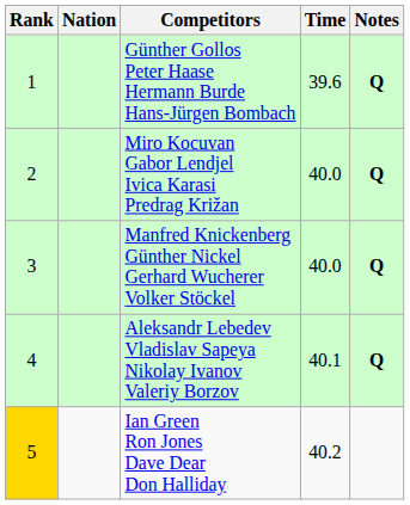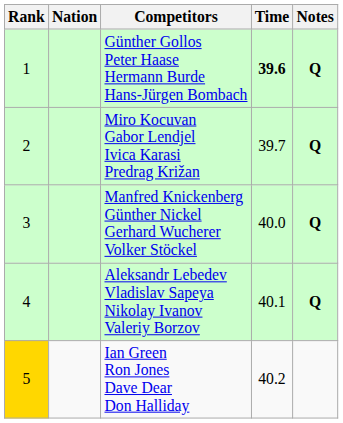 <table class="wikitable sortable" style="text-align:center">
 <tr>
 <th>Rank</th>
 <th>Nation</th>
 <th>Competitors</th>
 <th>Time</th>
 <th>Notes</th>
 </tr>
 <tr bgcolor=ccffcc>
 <td>1</td>
 <td align=left></td>
 <td align=left><a href='#'>Günther Gollos</a><br><a href='#'>Peter Haase</a><br><a href='#'>Hermann Burde</a><br><a href='#'>Hans-Jürgen Bombach</a></td>
-<td>39.6</td>
+<td><strong>39.6</strong></td>
 <td><strong>Q</strong></td>
 </tr>
 <tr bgcolor=ccffcc>
 <td>2</td>
 <td align=left></td>
 <td align=left><a href='#'>Miro Kocuvan</a><br><a href='#'>Gabor Lendjel</a><br><a href='#'>Ivica Karasi</a><br><a href='#'>Predrag Križan</a></td>
-<td>40.0</td>
+<td>39.7</td>
 <td><strong>Q</strong></td>
 </tr>
 <tr bgcolor=ccffcc>
 <td>3</td>
 <td align=left></td>
 <td align=left><a href='#'>Manfred Knickenberg</a><br><a href='#'>Günther Nickel</a><br><a href='#'>Gerhard Wucherer</a><br><a href='#'>Volker Stöckel</a></td>
 <td>40.0</td>
 <td><strong>Q</strong></td>
 </tr>
 <tr bgcolor=ccffcc>
 <td>4</td>
 <td align=left></td>
 <td align=left><a href='#'>Aleksandr Lebedev</a><br><a href='#'>Vladislav Sapeya</a><br><a href='#'>Nikolay Ivanov</a><br><a href='#'>Valeriy Borzov</a></td>
 <td>40.1</td>
 <td><strong>Q</strong></td>
 </tr>
 <tr>
 <td style="background: gold;">5</td>
 <td align=left></td>
 <td align=left><a href='#'>Ian Green</a><br><a href='#'>Ron Jones</a><br><a href='#'>Dave Dear</a><br><a href='#'>Don Halliday</a></td>
 <td>40.2</td>
 <td></td>
 </tr>
 </table>
